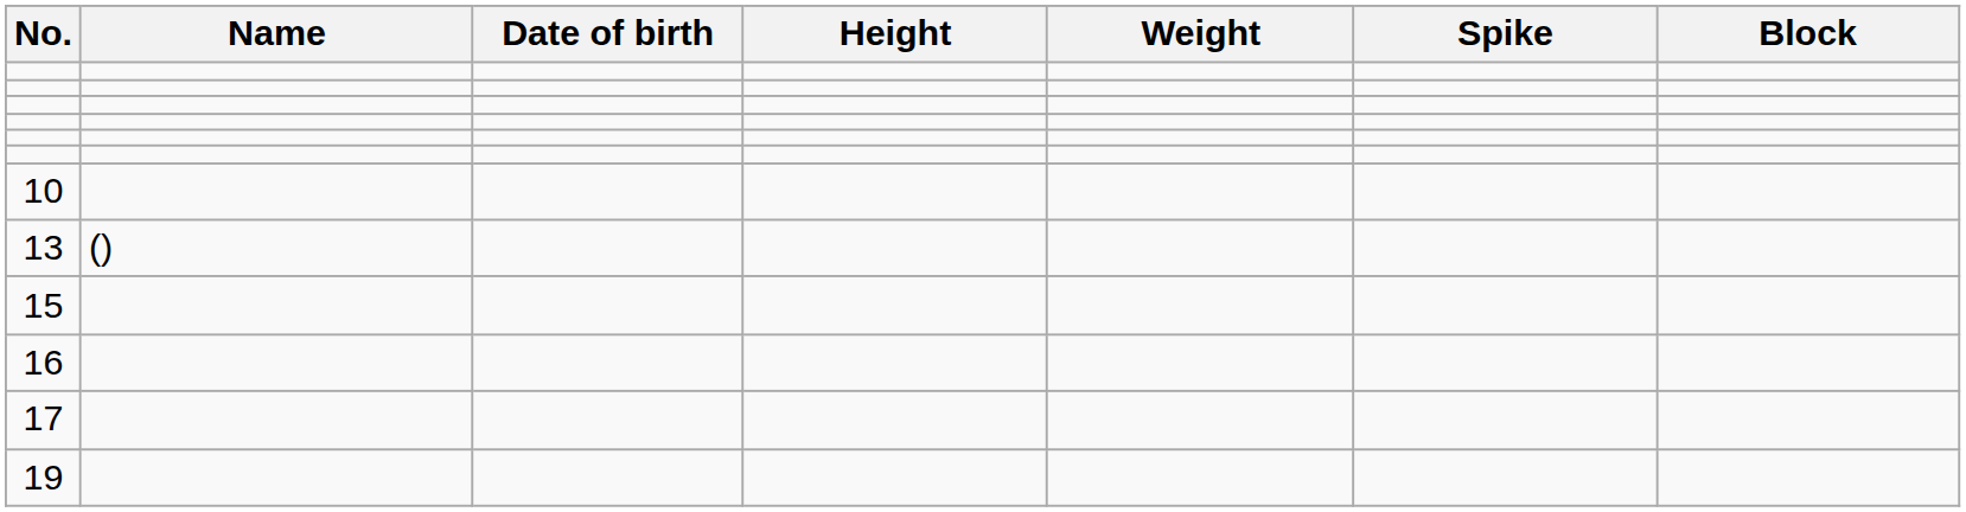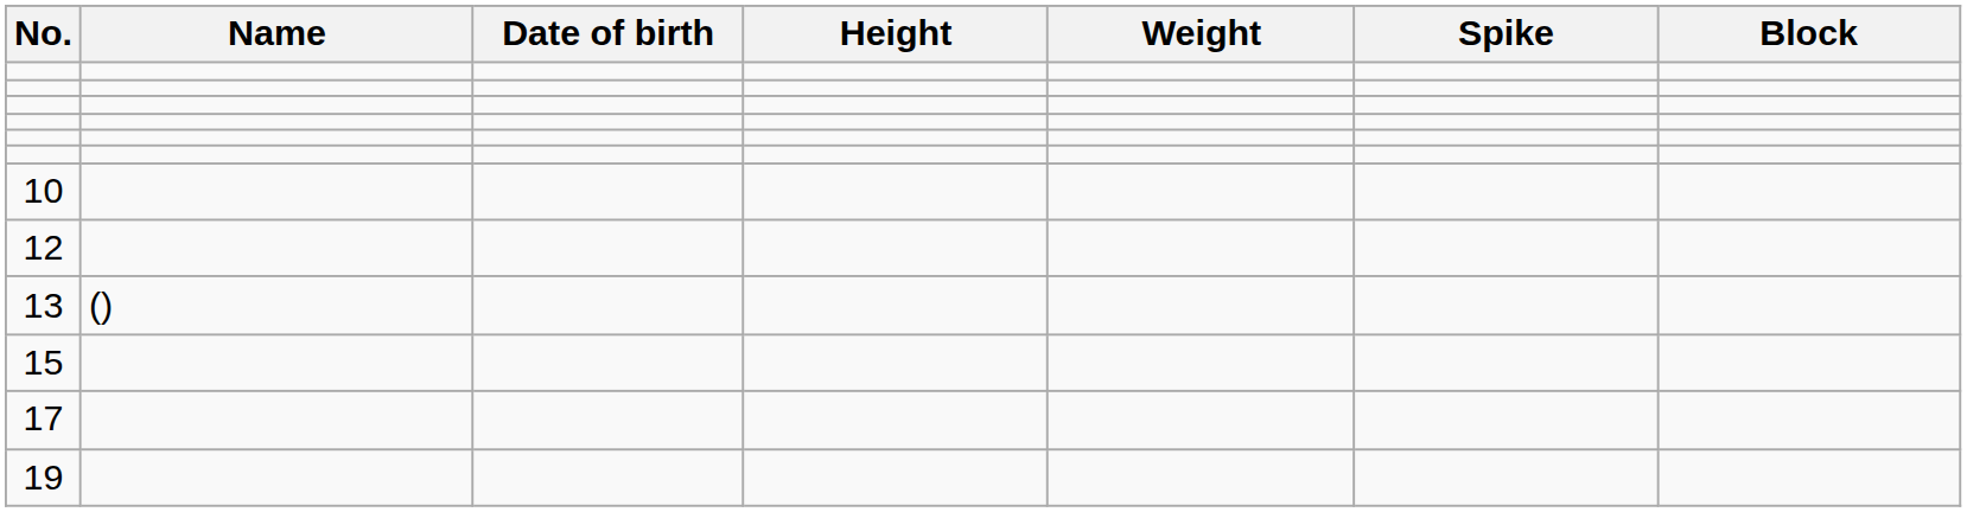 <table class="wikitable sortable" style="font-size:100%; text-align:center;">
 <tr>
 <th>No.</th>
 <th style="width:12em">Name</th>
 <th style="width:8em">Date of birth</th>
 <th style="width:9em">Height</th>
 <th style="width:9em">Weight</th>
 <th style="width:9em">Spike</th>
 <th style="width:9em">Block</th>
 </tr>
 <tr>
 <td></td>
 <td align=left> </td>
 <td align=right></td>
 <td></td>
 <td></td>
 <td></td>
 <td></td>
 </tr>
 <tr>
 <td></td>
 <td align=left> </td>
 <td align=right></td>
 <td></td>
 <td></td>
 <td></td>
 <td></td>
 </tr>
 <tr>
 <td></td>
 <td align=left> </td>
 <td align=right></td>
 <td></td>
 <td></td>
 <td></td>
 <td></td>
 </tr>
 <tr>
 <td></td>
 <td align=left> </td>
 <td align=right></td>
 <td></td>
 <td></td>
 <td></td>
 <td></td>
 </tr>
 <tr>
 <td></td>
 <td align=left> </td>
 <td align=right></td>
 <td></td>
 <td></td>
 <td></td>
 <td></td>
 </tr>
 <tr>
 <td></td>
 <td align=left> </td>
 <td align=right></td>
 <td></td>
 <td></td>
 <td></td>
 <td></td>
 </tr>
 <tr>
 <td>10</td>
 <td align=left> </td>
 <td align=right></td>
 <td></td>
 <td></td>
 <td></td>
 <td></td>
 </tr>
 <tr>
+<td>12</td>
+<td align=left> </td>
+<td align=right></td>
+<td></td>
+<td></td>
+<td></td>
+<td></td>
+</tr>
+<tr>
 <td>13</td>
 <td align=left>  ()</td>
 <td align=right></td>
 <td></td>
 <td></td>
 <td></td>
 <td></td>
 </tr>
 <tr>
 <td>15</td>
-<td align=left> </td>
-<td align=right></td>
-<td></td>
-<td></td>
-<td></td>
-<td></td>
-</tr>
-<tr>
-<td>16</td>
 <td align=left> </td>
 <td align=right></td>
 <td></td>
 <td></td>
 <td></td>
 <td></td>
 </tr>
 <tr>
 <td>17</td>
 <td align=left> </td>
 <td align=right></td>
 <td></td>
 <td></td>
 <td></td>
 <td></td>
 </tr>
 <tr>
 <td>19</td>
 <td align=left> </td>
 <td align=right></td>
 <td></td>
 <td></td>
 <td></td>
 <td></td>
 </tr>
 </table>
